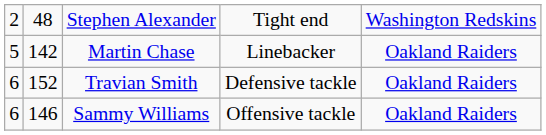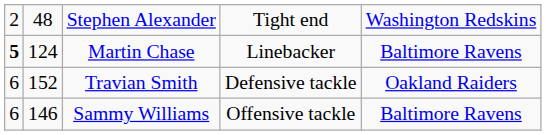 <table class="wikitable" style="text-align:center">
 <tr>
 <td>2</td>
 <td>48</td>
 <td><a href='#'>Stephen Alexander</a></td>
 <td>Tight end</td>
 <td><a href='#'>Washington Redskins</a></td>
 </tr>
 <tr>
-<td>5</td>
-<td>142</td>
+<td><strong>5</strong></td>
+<td>124</td>
 <td><a href='#'>Martin Chase</a></td>
 <td>Linebacker</td>
-<td><a href='#'>Oakland Raiders</a></td>
+<td><a href='#'>Baltimore Ravens</a></td>
 </tr>
 <tr>
 <td>6</td>
 <td>152</td>
 <td><a href='#'>Travian Smith</a></td>
 <td>Defensive tackle</td>
 <td><a href='#'>Oakland Raiders</a></td>
 </tr>
 <tr>
 <td>6</td>
 <td>146</td>
 <td><a href='#'>Sammy Williams</a></td>
 <td>Offensive tackle</td>
-<td><a href='#'>Oakland Raiders</a></td>
+<td><a href='#'>Baltimore Ravens</a></td>
 </tr>
 </table>
